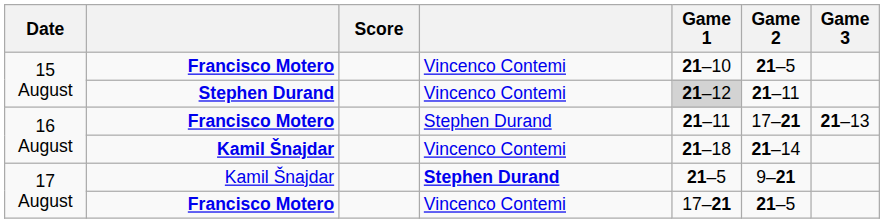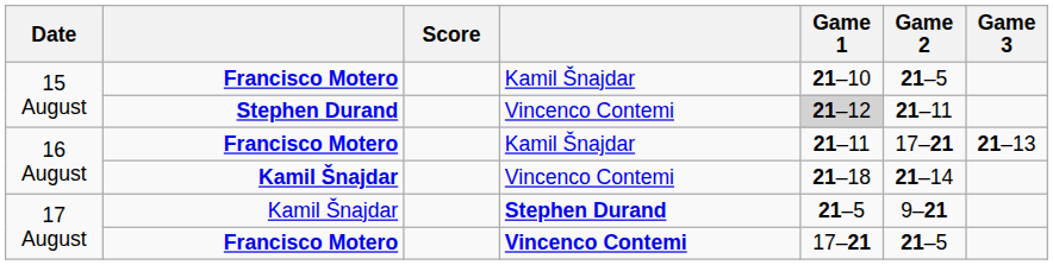 <table class="wikitable" style="text-align: center; font-size:90% ">
 <tr>
 <th width="60">Date</th>
 <th align="right" width="200"></th>
 <th width="60">Score</th>
 <th align="left" width="200"></th>
 <th width="50">Game 1</th>
 <th width="50">Game 2</th>
 <th width="50">Game 3</th>
 </tr>
 <tr>
 <td rowspan="2">15 August</td>
 <td align="right"><strong><a href='#'>Francisco Motero</a> </strong></td>
 <td align="center"></td>
-<td align="left"> <a href='#'>Vincenco Contemi</a></td>
+<td align="left"> <a href='#'>Kamil Šnajdar</a></td>
 <td><strong>21</strong>–10</td>
 <td><strong>21</strong>–5</td>
 <td></td>
 </tr>
 <tr>
 <td align="right"><strong><a href='#'>Stephen Durand</a> </strong></td>
 <td align="center"></td>
 <td align="left"> <a href='#'>Vincenco Contemi</a></td>
 <td style="background: lightgrey;"><strong>21</strong>–12</td>
 <td><strong>21</strong>–11</td>
 <td></td>
 </tr>
 <tr>
 <td rowspan="2">16 August</td>
 <td align="right"><strong><a href='#'>Francisco Motero</a> </strong></td>
 <td align="center"></td>
-<td align="left"> <a href='#'>Stephen Durand</a></td>
+<td align="left"> <a href='#'>Kamil Šnajdar</a></td>
 <td><strong>21</strong>–11</td>
 <td>17–<strong>21</strong></td>
 <td><strong>21</strong>–13</td>
 </tr>
 <tr>
 <td align="right"><strong><a href='#'>Kamil Šnajdar</a> </strong></td>
 <td align="center"></td>
 <td align="left"> <a href='#'>Vincenco Contemi</a></td>
 <td><strong>21</strong>–18</td>
 <td><strong>21</strong>–14</td>
 <td></td>
 </tr>
 <tr>
 <td rowspan="2">17 August</td>
 <td align="right"><a href='#'>Kamil Šnajdar</a> </td>
 <td align="center"></td>
 <td align="left"><strong> <a href='#'>Stephen Durand</a></strong></td>
 <td><strong>21</strong>–5</td>
 <td>9–<strong>21</strong></td>
 <td></td>
 </tr>
 <tr>
 <td align="right"><strong><a href='#'>Francisco Motero</a> </strong></td>
 <td align="center"></td>
-<td align="left"> <a href='#'>Vincenco Contemi</a></td>
+<td align="left"><strong> <a href='#'>Vincenco Contemi</a></strong></td>
 <td>17–<strong>21</strong></td>
 <td><strong>21</strong>–5</td>
 <td></td>
 </tr>
 </table>
